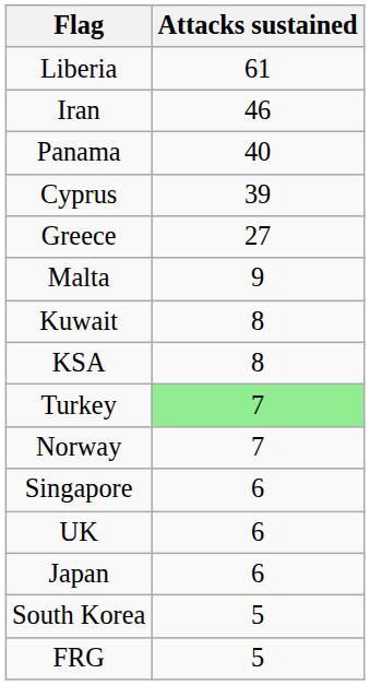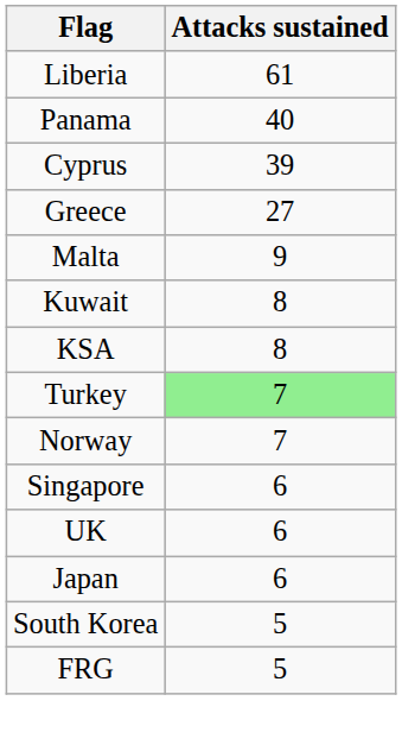 <table style="text-align:center; margin-left:2em;"  class="wikitable">
 <tr>
 <th>Flag</th>
 <th>Attacks sustained</th>
 </tr>
 <tr>
 <td>Liberia</td>
 <td>61</td>
-</tr>
-<tr>
-<td>Iran</td>
-<td>46</td>
 </tr>
 <tr>
 <td>Panama</td>
 <td>40</td>
 </tr>
 <tr>
 <td>Cyprus</td>
 <td>39</td>
 </tr>
 <tr>
 <td>Greece</td>
 <td>27</td>
 </tr>
 <tr>
 <td>Malta</td>
 <td>9</td>
 </tr>
 <tr>
 <td>Kuwait</td>
 <td>8</td>
 </tr>
 <tr>
 <td>KSA</td>
 <td>8</td>
 </tr>
 <tr>
 <td>Turkey</td>
 <td style="background: lightgreen;">7</td>
 </tr>
 <tr>
 <td>Norway</td>
 <td>7</td>
 </tr>
 <tr>
 <td>Singapore</td>
 <td>6</td>
 </tr>
 <tr>
 <td>UK</td>
 <td>6</td>
 </tr>
 <tr>
 <td>Japan</td>
 <td>6</td>
 </tr>
 <tr>
 <td>South Korea</td>
 <td>5</td>
 </tr>
 <tr>
 <td>FRG</td>
 <td>5</td>
 </tr>
 </table>
